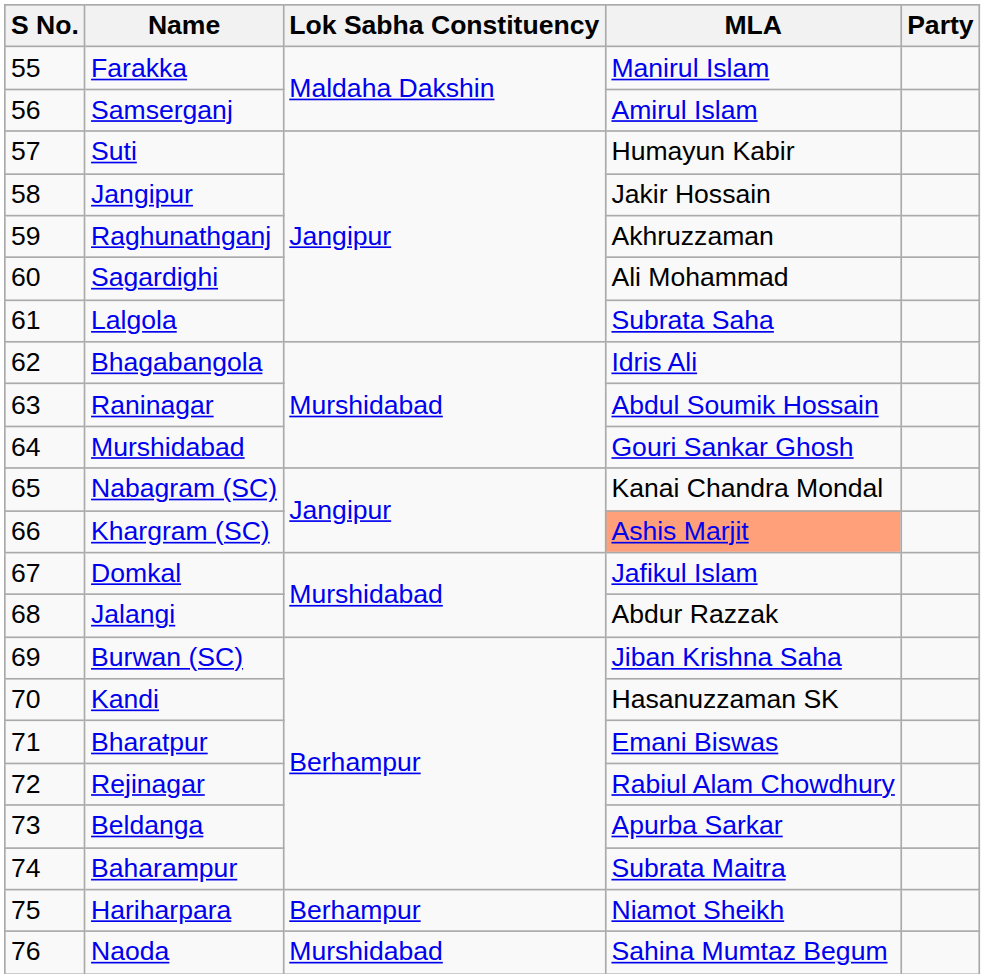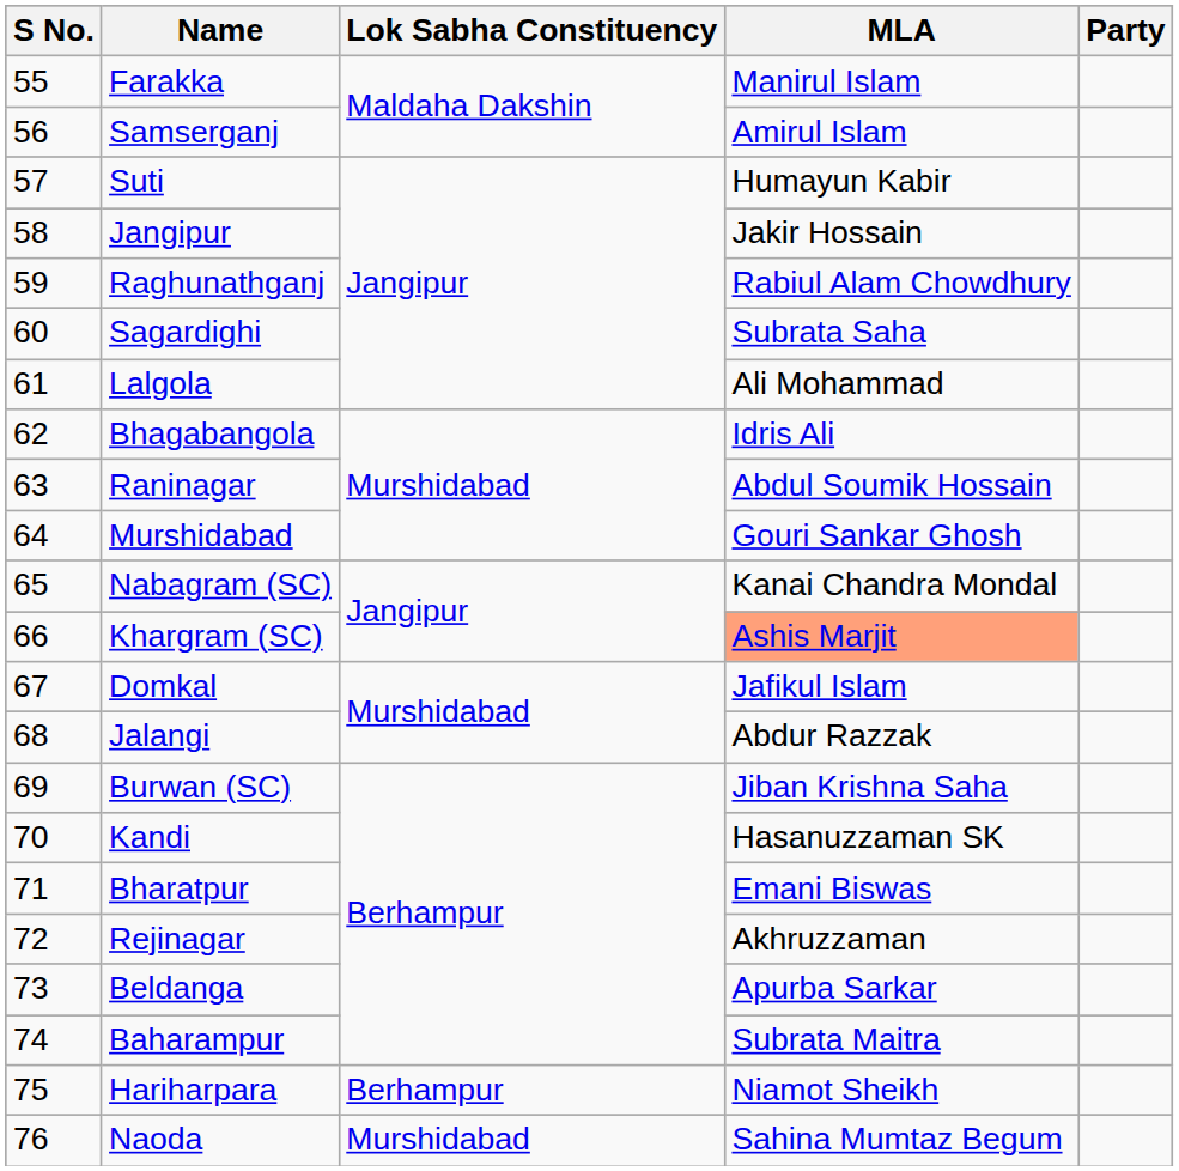 <table class="wikitable">
 <tr>
 <th>S No.</th>
 <th>Name</th>
 <th>Lok Sabha Constituency</th>
 <th>MLA</th>
 <th colspan="2">Party</th>
 </tr>
 <tr>
 <td>55</td>
 <td><a href='#'>Farakka</a></td>
 <td rowspan="2"><a href='#'>Maldaha Dakshin</a></td>
 <td><a href='#'>Manirul Islam</a></td>
 <td></td>
 </tr>
 <tr>
 <td>56</td>
 <td><a href='#'>Samserganj</a></td>
 <td><a href='#'>Amirul Islam</a></td>
 <td></td>
 </tr>
 <tr>
 <td>57</td>
 <td><a href='#'>Suti</a></td>
 <td rowspan="5"><a href='#'>Jangipur</a></td>
 <td>Humayun Kabir</td>
 <td></td>
 </tr>
 <tr>
 <td>58</td>
 <td><a href='#'>Jangipur</a></td>
 <td>Jakir Hossain</td>
 <td></td>
 </tr>
 <tr>
 <td>59</td>
 <td><a href='#'>Raghunathganj</a></td>
-<td>Akhruzzaman</td>
+<td><a href='#'>Rabiul Alam Chowdhury</a></td>
 <td></td>
 </tr>
 <tr>
 <td>60</td>
 <td><a href='#'>Sagardighi</a></td>
-<td>Ali Mohammad</td>
+<td><a href='#'>Subrata Saha</a></td>
 <td></td>
 </tr>
 <tr>
 <td>61</td>
 <td><a href='#'>Lalgola</a></td>
-<td><a href='#'>Subrata Saha</a></td>
+<td>Ali Mohammad</td>
 <td></td>
 </tr>
 <tr>
 <td>62</td>
 <td><a href='#'>Bhagabangola</a></td>
 <td rowspan="3"><a href='#'>Murshidabad</a></td>
 <td><a href='#'>Idris Ali</a></td>
 <td></td>
 </tr>
 <tr>
 <td>63</td>
 <td><a href='#'>Raninagar</a></td>
 <td><a href='#'>Abdul Soumik Hossain</a></td>
 <td></td>
 </tr>
 <tr>
 <td>64</td>
 <td><a href='#'>Murshidabad</a></td>
 <td><a href='#'>Gouri Sankar Ghosh</a></td>
 <td></td>
 </tr>
 <tr>
 <td>65</td>
 <td><a href='#'>Nabagram (SC)</a></td>
 <td rowspan="2"><a href='#'>Jangipur</a></td>
 <td>Kanai Chandra Mondal</td>
 <td></td>
 </tr>
 <tr>
 <td>66</td>
 <td><a href='#'>Khargram (SC)</a></td>
 <td style="background: lightsalmon;"><a href='#'>Ashis Marjit</a></td>
 <td></td>
 </tr>
 <tr>
 <td>67</td>
 <td><a href='#'>Domkal</a></td>
 <td rowspan="2"><a href='#'>Murshidabad</a></td>
 <td><a href='#'>Jafikul Islam</a></td>
 <td></td>
 </tr>
 <tr>
 <td>68</td>
 <td><a href='#'>Jalangi</a></td>
 <td>Abdur Razzak</td>
 <td></td>
 </tr>
 <tr>
 <td>69</td>
 <td><a href='#'>Burwan (SC)</a></td>
 <td rowspan="6"><a href='#'>Berhampur</a></td>
 <td><a href='#'>Jiban Krishna Saha</a></td>
 <td></td>
 </tr>
 <tr>
 <td>70</td>
 <td><a href='#'>Kandi</a></td>
 <td>Hasanuzzaman SK</td>
 <td></td>
 </tr>
 <tr>
 <td>71</td>
 <td><a href='#'>Bharatpur</a></td>
 <td><a href='#'>Emani Biswas</a></td>
 <td></td>
 </tr>
 <tr>
 <td>72</td>
 <td><a href='#'>Rejinagar</a></td>
-<td><a href='#'>Rabiul Alam Chowdhury</a></td>
+<td>Akhruzzaman</td>
 <td></td>
 </tr>
 <tr>
 <td>73</td>
 <td><a href='#'>Beldanga</a></td>
 <td><a href='#'>Apurba Sarkar</a></td>
 <td></td>
 </tr>
 <tr>
 <td>74</td>
 <td><a href='#'>Baharampur</a></td>
 <td><a href='#'>Subrata Maitra</a></td>
 <td></td>
 </tr>
 <tr>
 <td>75</td>
 <td><a href='#'>Hariharpara</a></td>
 <td><a href='#'>Berhampur</a></td>
 <td><a href='#'>Niamot Sheikh</a></td>
 <td></td>
 </tr>
 <tr>
 <td>76</td>
 <td><a href='#'>Naoda</a></td>
 <td><a href='#'>Murshidabad</a></td>
 <td><a href='#'>Sahina Mumtaz Begum</a></td>
 <td></td>
 </tr>
 </table>
